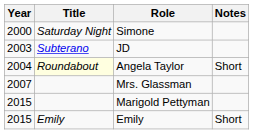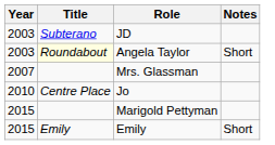 <table class="wikitable sortable">
 <tr>
 <th>Year</th>
 <th>Title</th>
 <th>Role</th>
 <th class="unsortable">Notes</th>
 </tr>
 <tr>
-<td>2000</td>
-<td><em>Saturday Night</em></td>
-<td>Simone</td>
-<td></td>
-</tr>
-<tr>
 <td>2003</td>
 <td><em><a href='#'>Subterano</a></em></td>
 <td>JD</td>
 <td></td>
 </tr>
 <tr>
-<td>2004</td>
+<td>2003</td>
 <td style="background: lightyellow;"><em>Roundabout</em></td>
 <td>Angela Taylor</td>
 <td>Short</td>
 </tr>
 <tr>
 <td>2007</td>
 <td><em></em></td>
 <td>Mrs. Glassman</td>
+<td></td>
+</tr>
+<tr>
+<td>2010</td>
+<td><em>Centre Place</em></td>
+<td>Jo</td>
 <td></td>
 </tr>
 <tr>
 <td>2015</td>
 <td><em></em></td>
 <td>Marigold Pettyman</td>
 <td></td>
 </tr>
 <tr>
 <td>2015</td>
 <td><em>Emily</em></td>
 <td>Emily</td>
 <td>Short</td>
 </tr>
 </table>
